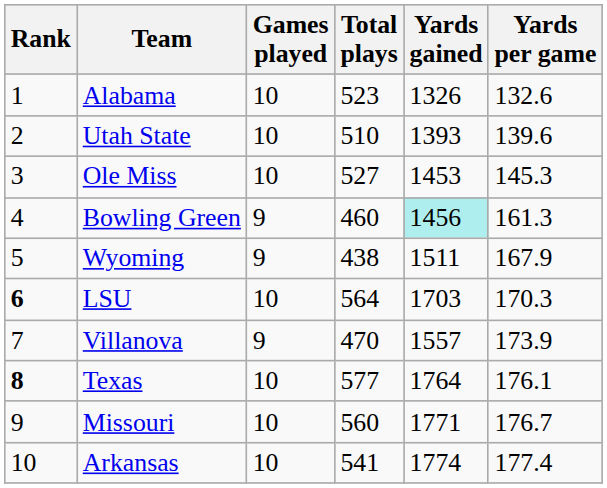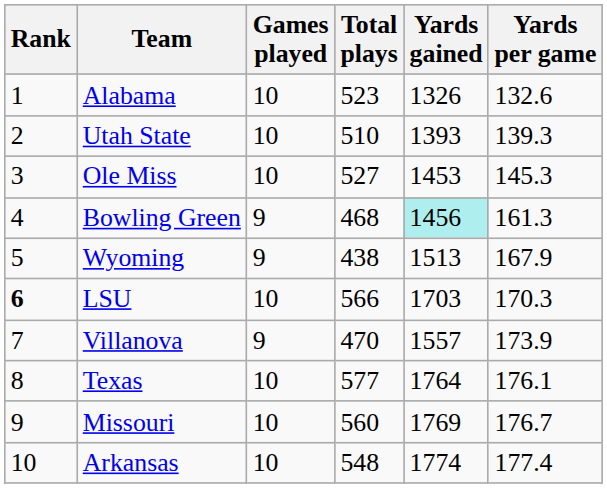 <table class="wikitable sortable">
 <tr>
 <th>Rank</th>
 <th>Team</th>
 <th>Games<br>played</th>
 <th>Total<br>plays</th>
 <th>Yards<br>gained</th>
 <th>Yards<br>per game</th>
 </tr>
 <tr>
 <td>1</td>
 <td><a href='#'>Alabama</a></td>
 <td>10</td>
 <td>523</td>
 <td>1326</td>
 <td>132.6</td>
 </tr>
 <tr>
 <td>2</td>
 <td><a href='#'>Utah State</a></td>
 <td>10</td>
 <td>510</td>
 <td>1393</td>
-<td>139.6</td>
+<td>139.3</td>
 </tr>
 <tr>
 <td>3</td>
 <td><a href='#'>Ole Miss</a></td>
 <td>10</td>
 <td>527</td>
 <td>1453</td>
 <td>145.3</td>
 </tr>
 <tr>
 <td>4</td>
 <td><a href='#'>Bowling Green</a></td>
 <td>9</td>
-<td>460</td>
+<td>468</td>
 <td style="background: paleturquoise;">1456</td>
 <td>161.3</td>
 </tr>
 <tr>
 <td>5</td>
 <td><a href='#'>Wyoming</a></td>
 <td>9</td>
 <td>438</td>
-<td>1511</td>
+<td>1513</td>
 <td>167.9</td>
 </tr>
 <tr>
 <td><strong>6</strong></td>
 <td><a href='#'>LSU</a></td>
 <td>10</td>
-<td>564</td>
+<td>566</td>
 <td>1703</td>
 <td>170.3</td>
 </tr>
 <tr>
 <td>7</td>
 <td><a href='#'>Villanova</a></td>
 <td>9</td>
 <td>470</td>
 <td>1557</td>
 <td>173.9</td>
 </tr>
 <tr>
-<td><strong>8</strong></td>
+<td>8</td>
 <td><a href='#'>Texas</a></td>
 <td>10</td>
 <td>577</td>
 <td>1764</td>
 <td>176.1</td>
 </tr>
 <tr>
 <td>9</td>
 <td><a href='#'>Missouri</a></td>
 <td>10</td>
 <td>560</td>
-<td>1771</td>
+<td>1769</td>
 <td>176.7</td>
 </tr>
 <tr>
 <td>10</td>
 <td><a href='#'>Arkansas</a></td>
 <td>10</td>
-<td>541</td>
+<td>548</td>
 <td>1774</td>
 <td>177.4</td>
 </tr>
 </table>
